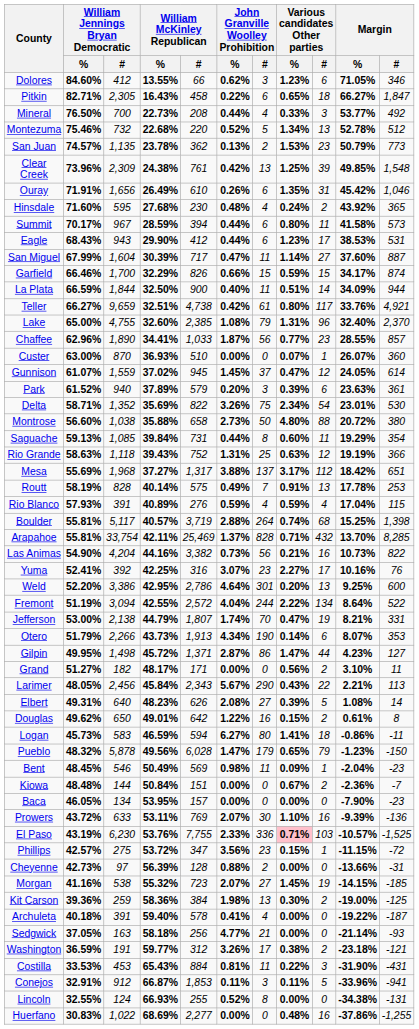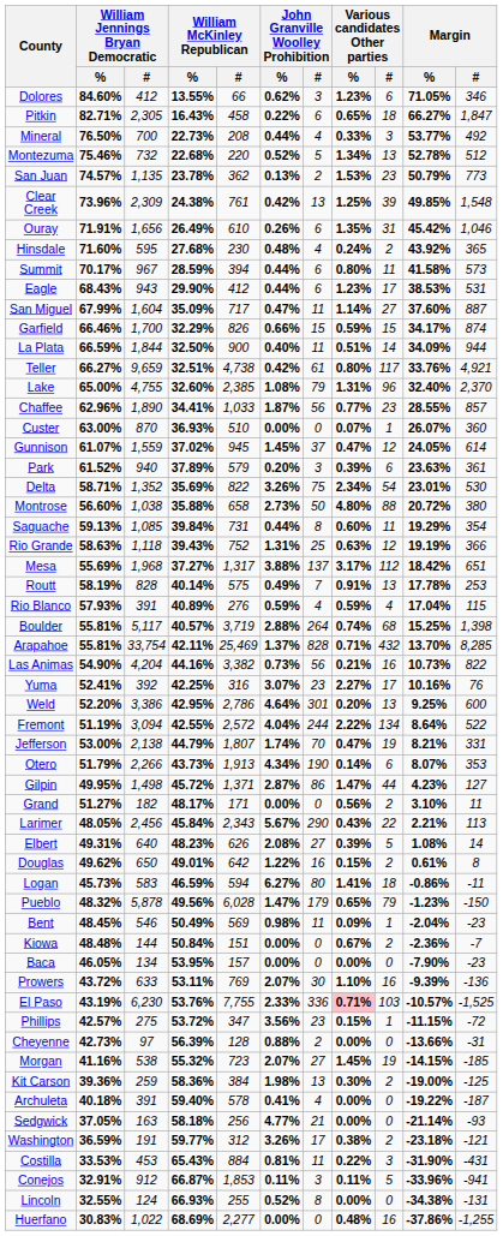 <table class="wikitable sortable" style="text-align:center">
 <tr>
 <th style="text-align:center;" rowspan="2">County</th>
 <th style="text-align:center;" colspan="2"><a href='#'>William Jennings Bryan</a><br>Democratic</th>
 <th style="text-align:center;" colspan="2"><a href='#'>William McKinley</a><br>Republican</th>
 <th style="text-align:center;" colspan="2"><a href='#'>John Granville Woolley</a><br>Prohibition</th>
 <th style="text-align:center;" colspan="2">Various candidates<br>Other parties</th>
 <th style="text-align:center;" colspan="2">Margin</th>
 </tr>
 <tr bgcolor="lightgrey">
 <th style="width:9%;" data-sort-type="number">%</th>
 <th style="width:9%;" data-sort-type="number">#</th>
 <th style="width:9%;" data-sort-type="number">%</th>
 <th style="width:9%;" data-sort-type="number">#</th>
 <th style="width:9%;" data-sort-type="number">%</th>
 <th style="width:9%;" data-sort-type="number">#</th>
 <th style="width:9%;" data-sort-type="number">%</th>
 <th style="width:9%;" data-sort-type="number">#</th>
 <th style="width:9%;" data-sort-type="number">%</th>
 <th style="width:9%;" data-sort-type="number">#</th>
 </tr>
 <tr>
 <td><a href='#'>Dolores</a></td>
 <td><strong>84.60%</strong></td>
 <td><em>412</em></td>
 <td><strong>13.55%</strong></td>
 <td><em>66</em></td>
 <td><strong>0.62%</strong></td>
 <td><em>3</em></td>
 <td><strong>1.23%</strong></td>
 <td><em>6</em></td>
 <td><strong>71.05%</strong></td>
 <td><em>346</em></td>
 </tr>
 <tr>
 <td><a href='#'>Pitkin</a></td>
 <td><strong>82.71%</strong></td>
 <td><em>2,305</em></td>
 <td><strong>16.43%</strong></td>
 <td><em>458</em></td>
 <td><strong>0.22%</strong></td>
 <td><em>6</em></td>
 <td><strong>0.65%</strong></td>
 <td><em>18</em></td>
 <td><strong>66.27%</strong></td>
 <td><em>1,847</em></td>
 </tr>
 <tr>
 <td><a href='#'>Mineral</a></td>
 <td><strong>76.50%</strong></td>
 <td><em>700</em></td>
 <td><strong>22.73%</strong></td>
 <td><em>208</em></td>
 <td><strong>0.44%</strong></td>
 <td><em>4</em></td>
 <td><strong>0.33%</strong></td>
 <td><em>3</em></td>
 <td><strong>53.77%</strong></td>
 <td><em>492</em></td>
 </tr>
 <tr>
 <td><a href='#'>Montezuma</a></td>
 <td><strong>75.46%</strong></td>
 <td><em>732</em></td>
 <td><strong>22.68%</strong></td>
 <td><em>220</em></td>
 <td><strong>0.52%</strong></td>
 <td><em>5</em></td>
 <td><strong>1.34%</strong></td>
 <td><em>13</em></td>
 <td><strong>52.78%</strong></td>
 <td><em>512</em></td>
 </tr>
 <tr>
 <td><a href='#'>San Juan</a></td>
 <td><strong>74.57%</strong></td>
 <td><em>1,135</em></td>
 <td><strong>23.78%</strong></td>
 <td><em>362</em></td>
 <td><strong>0.13%</strong></td>
 <td><em>2</em></td>
 <td><strong>1.53%</strong></td>
 <td><em>23</em></td>
 <td><strong>50.79%</strong></td>
 <td><em>773</em></td>
 </tr>
 <tr>
 <td><a href='#'>Clear Creek</a></td>
 <td><strong>73.96%</strong></td>
 <td><em>2,309</em></td>
 <td><strong>24.38%</strong></td>
 <td><em>761</em></td>
 <td><strong>0.42%</strong></td>
 <td><em>13</em></td>
 <td><strong>1.25%</strong></td>
 <td><em>39</em></td>
 <td><strong>49.85%</strong></td>
 <td><em>1,548</em></td>
 </tr>
 <tr>
 <td><a href='#'>Ouray</a></td>
 <td><strong>71.91%</strong></td>
 <td><em>1,656</em></td>
 <td><strong>26.49%</strong></td>
 <td><em>610</em></td>
 <td><strong>0.26%</strong></td>
 <td><em>6</em></td>
 <td><strong>1.35%</strong></td>
 <td><em>31</em></td>
 <td><strong>45.42%</strong></td>
 <td><em>1,046</em></td>
 </tr>
 <tr>
 <td><a href='#'>Hinsdale</a></td>
 <td><strong>71.60%</strong></td>
 <td><em>595</em></td>
 <td><strong>27.68%</strong></td>
 <td><em>230</em></td>
 <td><strong>0.48%</strong></td>
 <td><em>4</em></td>
 <td><strong>0.24%</strong></td>
 <td><em>2</em></td>
 <td><strong>43.92%</strong></td>
 <td><em>365</em></td>
 </tr>
 <tr>
 <td><a href='#'>Summit</a></td>
 <td><strong>70.17%</strong></td>
 <td><em>967</em></td>
 <td><strong>28.59%</strong></td>
 <td><em>394</em></td>
 <td><strong>0.44%</strong></td>
 <td><em>6</em></td>
 <td><strong>0.80%</strong></td>
 <td><em>11</em></td>
 <td><strong>41.58%</strong></td>
 <td><em>573</em></td>
 </tr>
 <tr>
 <td><a href='#'>Eagle</a></td>
 <td><strong>68.43%</strong></td>
 <td><em>943</em></td>
 <td><strong>29.90%</strong></td>
 <td><em>412</em></td>
 <td><strong>0.44%</strong></td>
 <td><em>6</em></td>
 <td><strong>1.23%</strong></td>
 <td><em>17</em></td>
 <td><strong>38.53%</strong></td>
 <td><em>531</em></td>
 </tr>
 <tr>
 <td><a href='#'>San Miguel</a></td>
 <td><strong>67.99%</strong></td>
 <td><em>1,604</em></td>
-<td><strong>30.39%</strong></td>
+<td><strong>35.09%</strong></td>
 <td><em>717</em></td>
 <td><strong>0.47%</strong></td>
 <td><em>11</em></td>
 <td><strong>1.14%</strong></td>
 <td><em>27</em></td>
 <td><strong>37.60%</strong></td>
 <td><em>887</em></td>
 </tr>
 <tr>
 <td><a href='#'>Garfield</a></td>
 <td><strong>66.46%</strong></td>
 <td><em>1,700</em></td>
 <td><strong>32.29%</strong></td>
 <td><em>826</em></td>
 <td><strong>0.66%</strong></td>
 <td><em>15</em></td>
 <td><strong>0.59%</strong></td>
 <td><em>15</em></td>
 <td><strong>34.17%</strong></td>
 <td><em>874</em></td>
 </tr>
 <tr>
 <td><a href='#'>La Plata</a></td>
 <td><strong>66.59%</strong></td>
 <td><em>1,844</em></td>
 <td><strong>32.50%</strong></td>
 <td><em>900</em></td>
 <td><strong>0.40%</strong></td>
 <td><em>11</em></td>
 <td><strong>0.51%</strong></td>
 <td><em>14</em></td>
 <td><strong>34.09%</strong></td>
 <td><em>944</em></td>
 </tr>
 <tr>
 <td><a href='#'>Teller</a></td>
 <td><strong>66.27%</strong></td>
 <td><em>9,659</em></td>
 <td><strong>32.51%</strong></td>
 <td><em>4,738</em></td>
 <td><strong>0.42%</strong></td>
 <td><em>61</em></td>
 <td><strong>0.80%</strong></td>
 <td><em>117</em></td>
 <td><strong>33.76%</strong></td>
 <td><em>4,921</em></td>
 </tr>
 <tr>
 <td><a href='#'>Lake</a></td>
 <td><strong>65.00%</strong></td>
 <td><em>4,755</em></td>
 <td><strong>32.60%</strong></td>
 <td><em>2,385</em></td>
 <td><strong>1.08%</strong></td>
 <td><em>79</em></td>
 <td><strong>1.31%</strong></td>
 <td><em>96</em></td>
 <td><strong>32.40%</strong></td>
 <td><em>2,370</em></td>
 </tr>
 <tr>
 <td><a href='#'>Chaffee</a></td>
 <td><strong>62.96%</strong></td>
 <td><em>1,890</em></td>
 <td><strong>34.41%</strong></td>
 <td><em>1,033</em></td>
 <td><strong>1.87%</strong></td>
 <td><em>56</em></td>
 <td><strong>0.77%</strong></td>
 <td><em>23</em></td>
 <td><strong>28.55%</strong></td>
 <td><em>857</em></td>
 </tr>
 <tr>
 <td><a href='#'>Custer</a></td>
 <td><strong>63.00%</strong></td>
 <td><em>870</em></td>
 <td><strong>36.93%</strong></td>
 <td><em>510</em></td>
 <td><strong>0.00%</strong></td>
 <td><em>0</em></td>
 <td><strong>0.07%</strong></td>
 <td><em>1</em></td>
 <td><strong>26.07%</strong></td>
 <td><em>360</em></td>
 </tr>
 <tr>
 <td><a href='#'>Gunnison</a></td>
 <td><strong>61.07%</strong></td>
 <td><em>1,559</em></td>
 <td><strong>37.02%</strong></td>
 <td><em>945</em></td>
 <td><strong>1.45%</strong></td>
 <td><em>37</em></td>
 <td><strong>0.47%</strong></td>
 <td><em>12</em></td>
 <td><strong>24.05%</strong></td>
 <td><em>614</em></td>
 </tr>
 <tr>
 <td><a href='#'>Park</a></td>
 <td><strong>61.52%</strong></td>
 <td><em>940</em></td>
 <td><strong>37.89%</strong></td>
 <td><em>579</em></td>
 <td><strong>0.20%</strong></td>
 <td><em>3</em></td>
 <td><strong>0.39%</strong></td>
 <td><em>6</em></td>
 <td><strong>23.63%</strong></td>
 <td><em>361</em></td>
 </tr>
 <tr>
 <td><a href='#'>Delta</a></td>
 <td><strong>58.71%</strong></td>
 <td><em>1,352</em></td>
 <td><strong>35.69%</strong></td>
 <td><em>822</em></td>
 <td><strong>3.26%</strong></td>
 <td><em>75</em></td>
 <td><strong>2.34%</strong></td>
 <td><em>54</em></td>
 <td><strong>23.01%</strong></td>
 <td><em>530</em></td>
 </tr>
 <tr>
 <td><a href='#'>Montrose</a></td>
 <td><strong>56.60%</strong></td>
 <td><em>1,038</em></td>
 <td><strong>35.88%</strong></td>
 <td><em>658</em></td>
 <td><strong>2.73%</strong></td>
 <td><em>50</em></td>
 <td><strong>4.80%</strong></td>
 <td><em>88</em></td>
 <td><strong>20.72%</strong></td>
 <td><em>380</em></td>
 </tr>
 <tr>
 <td><a href='#'>Saguache</a></td>
 <td><strong>59.13%</strong></td>
 <td><em>1,085</em></td>
 <td><strong>39.84%</strong></td>
 <td><em>731</em></td>
 <td><strong>0.44%</strong></td>
 <td><em>8</em></td>
 <td><strong>0.60%</strong></td>
 <td><em>11</em></td>
 <td><strong>19.29%</strong></td>
 <td><em>354</em></td>
 </tr>
 <tr>
 <td><a href='#'>Rio Grande</a></td>
 <td><strong>58.63%</strong></td>
 <td><em>1,118</em></td>
 <td><strong>39.43%</strong></td>
 <td><em>752</em></td>
 <td><strong>1.31%</strong></td>
 <td><em>25</em></td>
 <td><strong>0.63%</strong></td>
 <td><em>12</em></td>
 <td><strong>19.19%</strong></td>
 <td><em>366</em></td>
 </tr>
 <tr>
 <td><a href='#'>Mesa</a></td>
 <td><strong>55.69%</strong></td>
 <td><em>1,968</em></td>
 <td><strong>37.27%</strong></td>
 <td><em>1,317</em></td>
 <td><strong>3.88%</strong></td>
 <td><em>137</em></td>
 <td><strong>3.17%</strong></td>
 <td><em>112</em></td>
 <td><strong>18.42%</strong></td>
 <td><em>651</em></td>
 </tr>
 <tr>
 <td><a href='#'>Routt</a></td>
 <td><strong>58.19%</strong></td>
 <td><em>828</em></td>
 <td><strong>40.14%</strong></td>
 <td><em>575</em></td>
 <td><strong>0.49%</strong></td>
 <td><em>7</em></td>
 <td><strong>0.91%</strong></td>
 <td><em>13</em></td>
 <td><strong>17.78%</strong></td>
 <td><em>253</em></td>
 </tr>
 <tr>
 <td><a href='#'>Rio Blanco</a></td>
 <td><strong>57.93%</strong></td>
 <td><em>391</em></td>
 <td><strong>40.89%</strong></td>
 <td><em>276</em></td>
 <td><strong>0.59%</strong></td>
 <td><em>4</em></td>
 <td><strong>0.59%</strong></td>
 <td><em>4</em></td>
 <td><strong>17.04%</strong></td>
 <td><em>115</em></td>
 </tr>
 <tr>
 <td><a href='#'>Boulder</a></td>
 <td><strong>55.81%</strong></td>
 <td><em>5,117</em></td>
 <td><strong>40.57%</strong></td>
 <td><em>3,719</em></td>
 <td><strong>2.88%</strong></td>
 <td><em>264</em></td>
 <td><strong>0.74%</strong></td>
 <td><em>68</em></td>
 <td><strong>15.25%</strong></td>
 <td><em>1,398</em></td>
 </tr>
 <tr>
 <td><a href='#'>Arapahoe</a></td>
 <td><strong>55.81%</strong></td>
 <td><em>33,754</em></td>
 <td><strong>42.11%</strong></td>
 <td><em>25,469</em></td>
 <td><strong>1.37%</strong></td>
 <td><em>828</em></td>
 <td><strong>0.71%</strong></td>
 <td><em>432</em></td>
 <td><strong>13.70%</strong></td>
 <td><em>8,285</em></td>
 </tr>
 <tr>
 <td><a href='#'>Las Animas</a></td>
 <td><strong>54.90%</strong></td>
 <td><em>4,204</em></td>
 <td><strong>44.16%</strong></td>
 <td><em>3,382</em></td>
 <td><strong>0.73%</strong></td>
 <td><em>56</em></td>
 <td><strong>0.21%</strong></td>
 <td><em>16</em></td>
 <td><strong>10.73%</strong></td>
 <td><em>822</em></td>
 </tr>
 <tr>
 <td><a href='#'>Yuma</a></td>
 <td><strong>52.41%</strong></td>
 <td><em>392</em></td>
 <td><strong>42.25%</strong></td>
 <td><em>316</em></td>
 <td><strong>3.07%</strong></td>
 <td><em>23</em></td>
 <td><strong>2.27%</strong></td>
 <td><em>17</em></td>
 <td><strong>10.16%</strong></td>
 <td><em>76</em></td>
 </tr>
 <tr>
 <td><a href='#'>Weld</a></td>
 <td><strong>52.20%</strong></td>
 <td><em>3,386</em></td>
 <td><strong>42.95%</strong></td>
 <td><em>2,786</em></td>
 <td><strong>4.64%</strong></td>
 <td><em>301</em></td>
 <td><strong>0.20%</strong></td>
 <td><em>13</em></td>
 <td><strong>9.25%</strong></td>
 <td><em>600</em></td>
 </tr>
 <tr>
 <td><a href='#'>Fremont</a></td>
 <td><strong>51.19%</strong></td>
 <td><em>3,094</em></td>
 <td><strong>42.55%</strong></td>
 <td><em>2,572</em></td>
 <td><strong>4.04%</strong></td>
 <td><em>244</em></td>
 <td><strong>2.22%</strong></td>
 <td><em>134</em></td>
 <td><strong>8.64%</strong></td>
 <td><em>522</em></td>
 </tr>
 <tr>
 <td><a href='#'>Jefferson</a></td>
 <td><strong>53.00%</strong></td>
 <td><em>2,138</em></td>
 <td><strong>44.79%</strong></td>
 <td><em>1,807</em></td>
 <td><strong>1.74%</strong></td>
 <td><em>70</em></td>
 <td><strong>0.47%</strong></td>
 <td><em>19</em></td>
 <td><strong>8.21%</strong></td>
 <td><em>331</em></td>
 </tr>
 <tr>
 <td><a href='#'>Otero</a></td>
 <td><strong>51.79%</strong></td>
 <td><em>2,266</em></td>
 <td><strong>43.73%</strong></td>
 <td><em>1,913</em></td>
 <td><strong>4.34%</strong></td>
 <td><em>190</em></td>
 <td><strong>0.14%</strong></td>
 <td><em>6</em></td>
 <td><strong>8.07%</strong></td>
 <td><em>353</em></td>
 </tr>
 <tr>
 <td><a href='#'>Gilpin</a></td>
 <td><strong>49.95%</strong></td>
 <td><em>1,498</em></td>
 <td><strong>45.72%</strong></td>
 <td><em>1,371</em></td>
 <td><strong>2.87%</strong></td>
 <td><em>86</em></td>
 <td><strong>1.47%</strong></td>
 <td><em>44</em></td>
 <td><strong>4.23%</strong></td>
 <td><em>127</em></td>
 </tr>
 <tr>
 <td><a href='#'>Grand</a></td>
 <td><strong>51.27%</strong></td>
 <td><em>182</em></td>
 <td><strong>48.17%</strong></td>
 <td><em>171</em></td>
 <td><strong>0.00%</strong></td>
 <td><em>0</em></td>
 <td><strong>0.56%</strong></td>
 <td><em>2</em></td>
 <td><strong>3.10%</strong></td>
 <td><em>11</em></td>
 </tr>
 <tr>
 <td><a href='#'>Larimer</a></td>
 <td><strong>48.05%</strong></td>
 <td><em>2,456</em></td>
 <td><strong>45.84%</strong></td>
 <td><em>2,343</em></td>
 <td><strong>5.67%</strong></td>
 <td><em>290</em></td>
 <td><strong>0.43%</strong></td>
 <td><em>22</em></td>
 <td><strong>2.21%</strong></td>
 <td><em>113</em></td>
 </tr>
 <tr>
 <td><a href='#'>Elbert</a></td>
 <td><strong>49.31%</strong></td>
 <td><em>640</em></td>
 <td><strong>48.23%</strong></td>
 <td><em>626</em></td>
 <td><strong>2.08%</strong></td>
 <td><em>27</em></td>
 <td><strong>0.39%</strong></td>
 <td><em>5</em></td>
 <td><strong>1.08%</strong></td>
 <td><em>14</em></td>
 </tr>
 <tr>
 <td><a href='#'>Douglas</a></td>
 <td><strong>49.62%</strong></td>
 <td><em>650</em></td>
 <td><strong>49.01%</strong></td>
 <td><em>642</em></td>
 <td><strong>1.22%</strong></td>
 <td><em>16</em></td>
 <td><strong>0.15%</strong></td>
 <td><em>2</em></td>
 <td><strong>0.61%</strong></td>
 <td><em>8</em></td>
 </tr>
 <tr>
 <td><a href='#'>Logan</a></td>
 <td><strong>45.73%</strong></td>
 <td><em>583</em></td>
 <td><strong>46.59%</strong></td>
 <td><em>594</em></td>
 <td><strong>6.27%</strong></td>
 <td><em>80</em></td>
 <td><strong>1.41%</strong></td>
 <td><em>18</em></td>
 <td><strong>-0.86%</strong></td>
 <td><em>-11</em></td>
 </tr>
 <tr>
 <td><a href='#'>Pueblo</a></td>
 <td><strong>48.32%</strong></td>
 <td><em>5,878</em></td>
 <td><strong>49.56%</strong></td>
 <td><em>6,028</em></td>
 <td><strong>1.47%</strong></td>
 <td><em>179</em></td>
 <td><strong>0.65%</strong></td>
 <td><em>79</em></td>
 <td><strong>-1.23%</strong></td>
 <td><em>-150</em></td>
 </tr>
 <tr>
 <td><a href='#'>Bent</a></td>
 <td><strong>48.45%</strong></td>
 <td><em>546</em></td>
 <td><strong>50.49%</strong></td>
 <td><em>569</em></td>
 <td><strong>0.98%</strong></td>
 <td><em>11</em></td>
 <td><strong>0.09%</strong></td>
 <td><em>1</em></td>
 <td><strong>-2.04%</strong></td>
 <td><em>-23</em></td>
 </tr>
 <tr>
 <td><a href='#'>Kiowa</a></td>
 <td><strong>48.48%</strong></td>
 <td><em>144</em></td>
 <td><strong>50.84%</strong></td>
 <td><em>151</em></td>
 <td><strong>0.00%</strong></td>
 <td><em>0</em></td>
 <td><strong>0.67%</strong></td>
 <td><em>2</em></td>
 <td><strong>-2.36%</strong></td>
 <td><em>-7</em></td>
 </tr>
 <tr>
 <td><a href='#'>Baca</a></td>
 <td><strong>46.05%</strong></td>
 <td><em>134</em></td>
 <td><strong>53.95%</strong></td>
 <td><em>157</em></td>
 <td><strong>0.00%</strong></td>
 <td><em>0</em></td>
 <td><strong>0.00%</strong></td>
 <td><em>0</em></td>
 <td><strong>-7.90%</strong></td>
 <td><em>-23</em></td>
 </tr>
 <tr>
 <td><a href='#'>Prowers</a></td>
 <td><strong>43.72%</strong></td>
 <td><em>633</em></td>
 <td><strong>53.11%</strong></td>
 <td><em>769</em></td>
 <td><strong>2.07%</strong></td>
 <td><em>30</em></td>
 <td><strong>1.10%</strong></td>
 <td><em>16</em></td>
 <td><strong>-9.39%</strong></td>
 <td><em>-136</em></td>
 </tr>
 <tr>
 <td><a href='#'>El Paso</a></td>
 <td><strong>43.19%</strong></td>
 <td><em>6,230</em></td>
 <td><strong>53.76%</strong></td>
 <td><em>7,755</em></td>
 <td><strong>2.33%</strong></td>
 <td><em>336</em></td>
 <td style="background: pink;"><strong>0.71%</strong></td>
 <td><em>103</em></td>
 <td><strong>-10.57%</strong></td>
 <td><em>-1,525</em></td>
 </tr>
 <tr>
 <td><a href='#'>Phillips</a></td>
 <td><strong>42.57%</strong></td>
 <td><em>275</em></td>
 <td><strong>53.72%</strong></td>
 <td><em>347</em></td>
 <td><strong>3.56%</strong></td>
 <td><em>23</em></td>
 <td><strong>0.15%</strong></td>
 <td><em>1</em></td>
 <td><strong>-11.15%</strong></td>
 <td><em>-72</em></td>
 </tr>
 <tr>
 <td><a href='#'>Cheyenne</a></td>
 <td><strong>42.73%</strong></td>
 <td><em>97</em></td>
 <td><strong>56.39%</strong></td>
 <td><em>128</em></td>
 <td><strong>0.88%</strong></td>
 <td><em>2</em></td>
 <td><strong>0.00%</strong></td>
 <td><em>0</em></td>
 <td><strong>-13.66%</strong></td>
 <td><em>-31</em></td>
 </tr>
 <tr>
 <td><a href='#'>Morgan</a></td>
 <td><strong>41.16%</strong></td>
 <td><em>538</em></td>
 <td><strong>55.32%</strong></td>
 <td><em>723</em></td>
 <td><strong>2.07%</strong></td>
 <td><em>27</em></td>
 <td><strong>1.45%</strong></td>
 <td><em>19</em></td>
 <td><strong>-14.15%</strong></td>
 <td><em>-185</em></td>
 </tr>
 <tr>
 <td><a href='#'>Kit Carson</a></td>
 <td><strong>39.36%</strong></td>
 <td><em>259</em></td>
 <td><strong>58.36%</strong></td>
 <td><em>384</em></td>
 <td><strong>1.98%</strong></td>
 <td><em>13</em></td>
 <td><strong>0.30%</strong></td>
 <td><em>2</em></td>
 <td><strong>-19.00%</strong></td>
 <td><em>-125</em></td>
 </tr>
 <tr>
 <td><a href='#'>Archuleta</a></td>
 <td><strong>40.18%</strong></td>
 <td><em>391</em></td>
 <td><strong>59.40%</strong></td>
 <td><em>578</em></td>
 <td><strong>0.41%</strong></td>
 <td><em>4</em></td>
 <td><strong>0.00%</strong></td>
 <td><em>0</em></td>
 <td><strong>-19.22%</strong></td>
 <td><em>-187</em></td>
 </tr>
 <tr>
 <td><a href='#'>Sedgwick</a></td>
 <td><strong>37.05%</strong></td>
 <td><em>163</em></td>
 <td><strong>58.18%</strong></td>
 <td><em>256</em></td>
 <td><strong>4.77%</strong></td>
 <td><em>21</em></td>
 <td><strong>0.00%</strong></td>
 <td><em>0</em></td>
 <td><strong>-21.14%</strong></td>
 <td><em>-93</em></td>
 </tr>
 <tr>
 <td><a href='#'>Washington</a></td>
 <td><strong>36.59%</strong></td>
 <td><em>191</em></td>
 <td><strong>59.77%</strong></td>
 <td><em>312</em></td>
 <td><strong>3.26%</strong></td>
 <td><em>17</em></td>
 <td><strong>0.38%</strong></td>
 <td><em>2</em></td>
 <td><strong>-23.18%</strong></td>
 <td><em>-121</em></td>
 </tr>
 <tr>
 <td><a href='#'>Costilla</a></td>
 <td><strong>33.53%</strong></td>
 <td><em>453</em></td>
 <td><strong>65.43%</strong></td>
 <td><em>884</em></td>
 <td><strong>0.81%</strong></td>
 <td><em>11</em></td>
 <td><strong>0.22%</strong></td>
 <td><em>3</em></td>
 <td><strong>-31.90%</strong></td>
 <td><em>-431</em></td>
 </tr>
 <tr>
 <td><a href='#'>Conejos</a></td>
 <td><strong>32.91%</strong></td>
 <td><em>912</em></td>
 <td><strong>66.87%</strong></td>
 <td><em>1,853</em></td>
 <td><strong>0.11%</strong></td>
 <td><em>3</em></td>
 <td><strong>0.11%</strong></td>
 <td><em>5</em></td>
 <td><strong>-33.96%</strong></td>
 <td><em>-941</em></td>
 </tr>
 <tr>
 <td><a href='#'>Lincoln</a></td>
 <td><strong>32.55%</strong></td>
 <td><em>124</em></td>
 <td><strong>66.93%</strong></td>
 <td><em>255</em></td>
 <td><strong>0.52%</strong></td>
 <td><em>8</em></td>
 <td><strong>0.00%</strong></td>
 <td><em>0</em></td>
 <td><strong>-34.38%</strong></td>
 <td><em>-131</em></td>
 </tr>
 <tr>
 <td><a href='#'>Huerfano</a></td>
 <td><strong>30.83%</strong></td>
 <td><em>1,022</em></td>
 <td><strong>68.69%</strong></td>
 <td><em>2,277</em></td>
 <td><strong>0.00%</strong></td>
 <td><em>0</em></td>
 <td><strong>0.48%</strong></td>
 <td><em>16</em></td>
 <td><strong>-37.86%</strong></td>
 <td><em>-1,255</em></td>
 </tr>
 </table>
